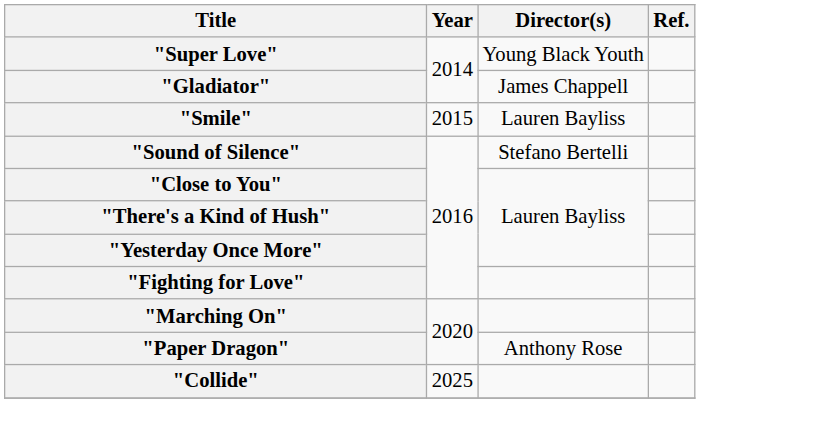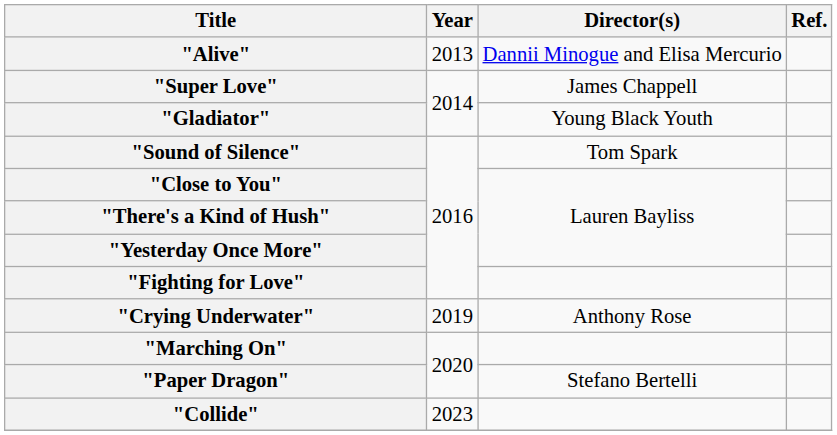 <table class="wikitable plainrowheaders" style="text-align:center;">
 <tr>
 <th scope="col" style="width:20em;">Title</th>
 <th scope="col">Year</th>
 <th scope="col">Director(s)</th>
 <th>Ref.</th>
 </tr>
 <tr>
+<th scope="row">"Alive"</th>
+<td>2013</td>
+<td><a href='#'>Dannii Minogue</a> and Elisa Mercurio</td>
+<td></td>
+</tr>
+<tr>
 <th scope="row">"Super Love"</th>
 <td rowspan="2">2014</td>
-<td>Young Black Youth</td>
+<td>James Chappell</td>
 <td></td>
 </tr>
 <tr>
 <th scope="row">"Gladiator"</th>
-<td>James Chappell</td>
-<td></td>
-</tr>
-<tr>
-<th scope="row">"Smile"</th>
-<td>2015</td>
-<td>Lauren Bayliss</td>
+<td>Young Black Youth</td>
 <td></td>
 </tr>
 <tr>
 <th scope="row">"Sound of Silence"</th>
 <td rowspan="5">2016</td>
-<td>Stefano Bertelli</td>
+<td>Tom Spark</td>
 <td></td>
 </tr>
 <tr>
 <th scope="row">"Close to You"</th>
 <td rowspan="3">Lauren Bayliss</td>
 <td></td>
 </tr>
 <tr>
 <th scope="row">"There's a Kind of Hush"</th>
 <td></td>
 </tr>
 <tr>
 <th scope="row">"Yesterday Once More"</th>
 <td></td>
 </tr>
 <tr>
 <th scope="row">"Fighting for Love"</th>
 <td></td>
 <td></td>
 </tr>
 <tr>
+<th scope="row">"Crying Underwater"</th>
+<td>2019</td>
+<td>Anthony Rose</td>
+<td></td>
+</tr>
+<tr>
 <th scope="row">"Marching On"</th>
 <td rowspan="2">2020</td>
 <td></td>
 <td></td>
 </tr>
 <tr>
 <th scope="row">"Paper Dragon"</th>
-<td>Anthony Rose</td>
+<td>Stefano Bertelli</td>
 <td></td>
 </tr>
 <tr>
 <th scope="row">"Collide"</th>
-<td rowspan="1">2025</td>
+<td rowspan="1">2023</td>
 <td></td>
 <td></td>
 </tr>
 <tr>
 </tr>
 </table>
